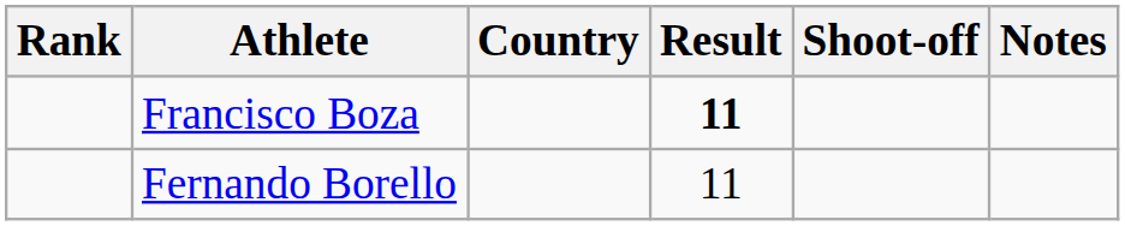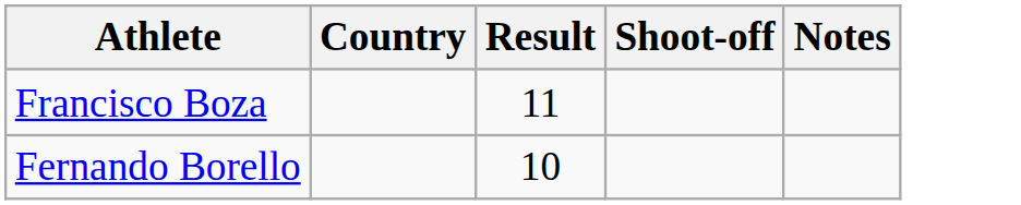 <table class="wikitable sortable" style="text-align:center">
 <tr>
-<th>Rank</th>
 <th>Athlete</th>
 <th>Country</th>
 <th>Result</th>
 <th>Shoot-off</th>
 <th class="unsortable">Notes</th>
 </tr>
 <tr>
-<td></td>
 <td align=left><a href='#'>Francisco Boza</a></td>
-<td align=left></td>
-<td><strong>11</strong></td>
-<td></td>
-<td></td>
-</tr>
-<tr>
-<td></td>
-<td align=left><a href='#'>Fernando Borello</a></td>
 <td align=left></td>
 <td>11</td>
 <td></td>
 <td></td>
 </tr>
+<tr>
+<td align=left><a href='#'>Fernando Borello</a></td>
+<td align=left></td>
+<td>10</td>
+<td></td>
+<td></td>
+</tr>
 </table>
